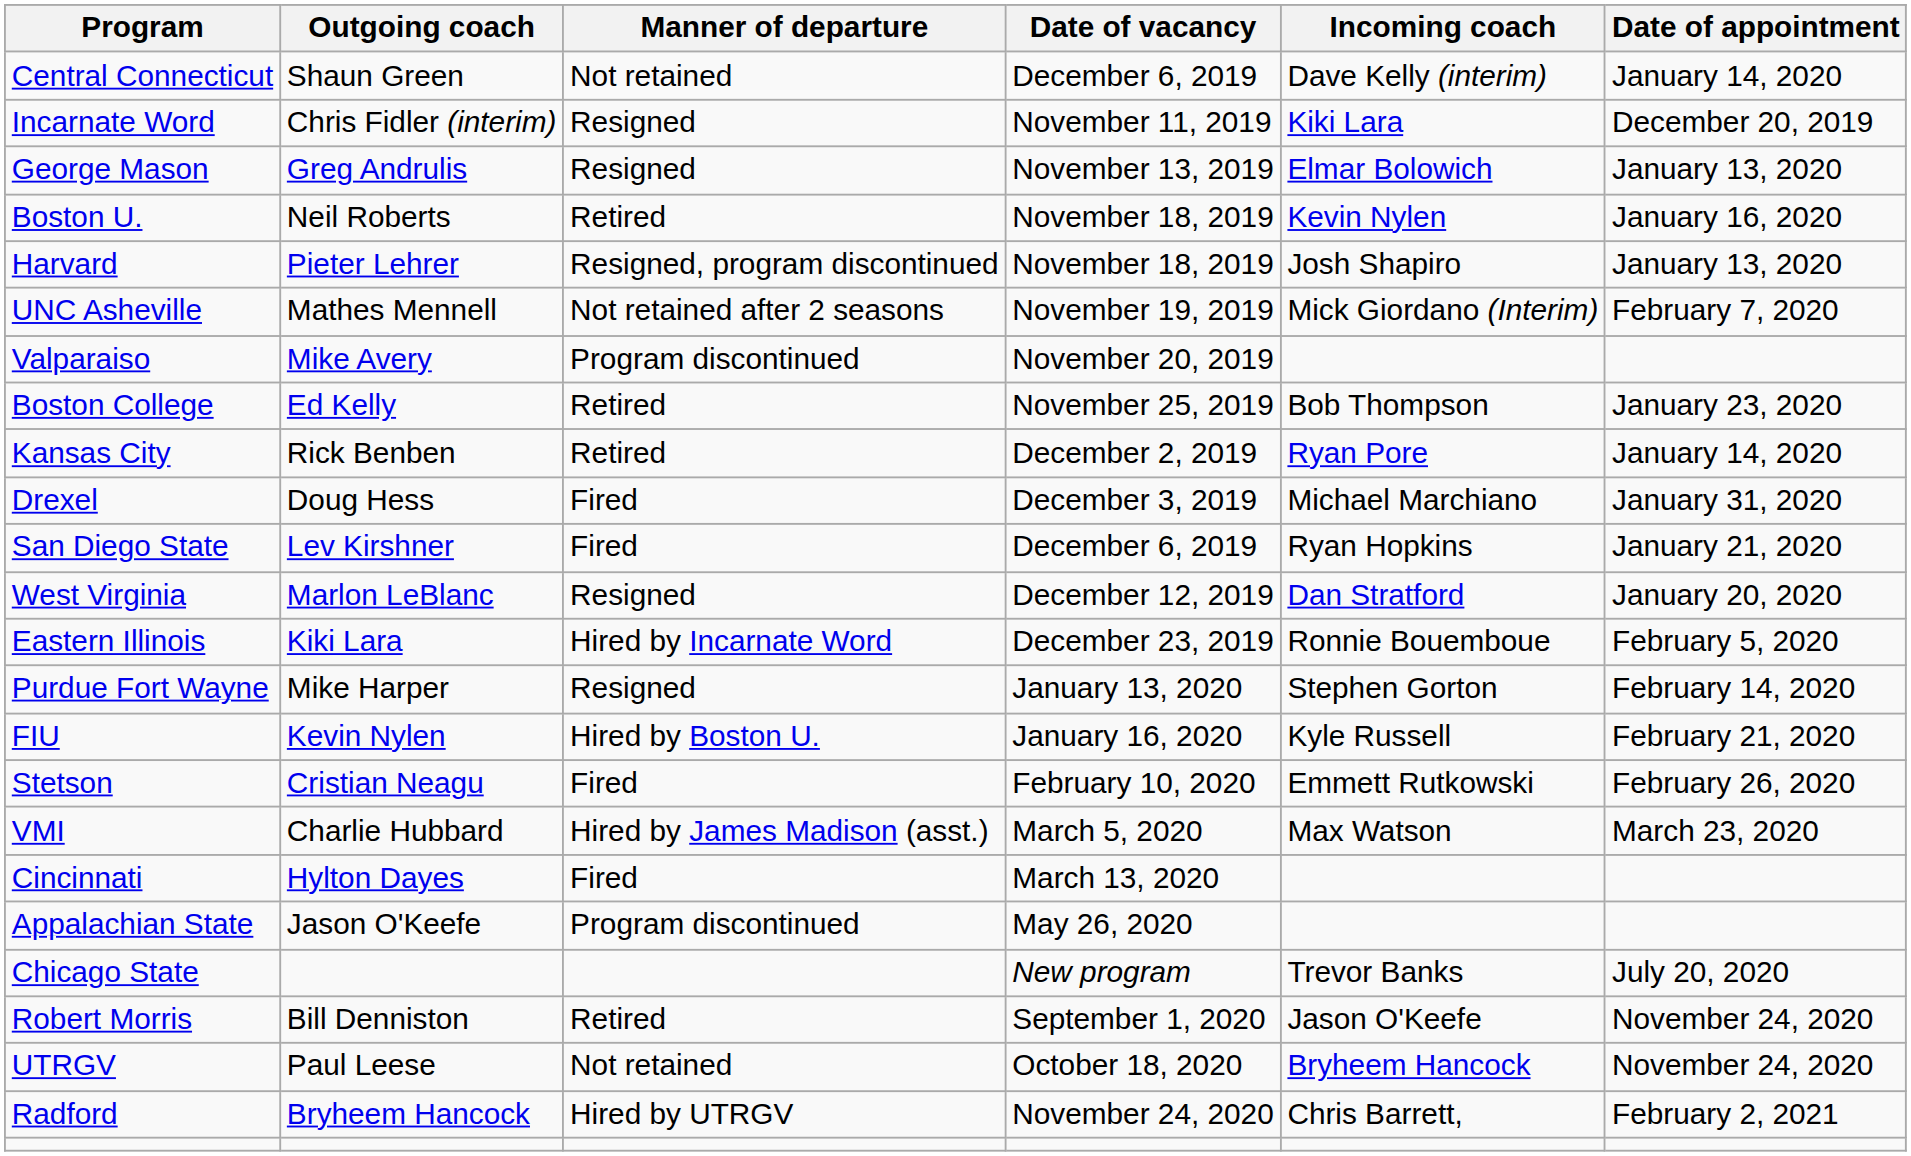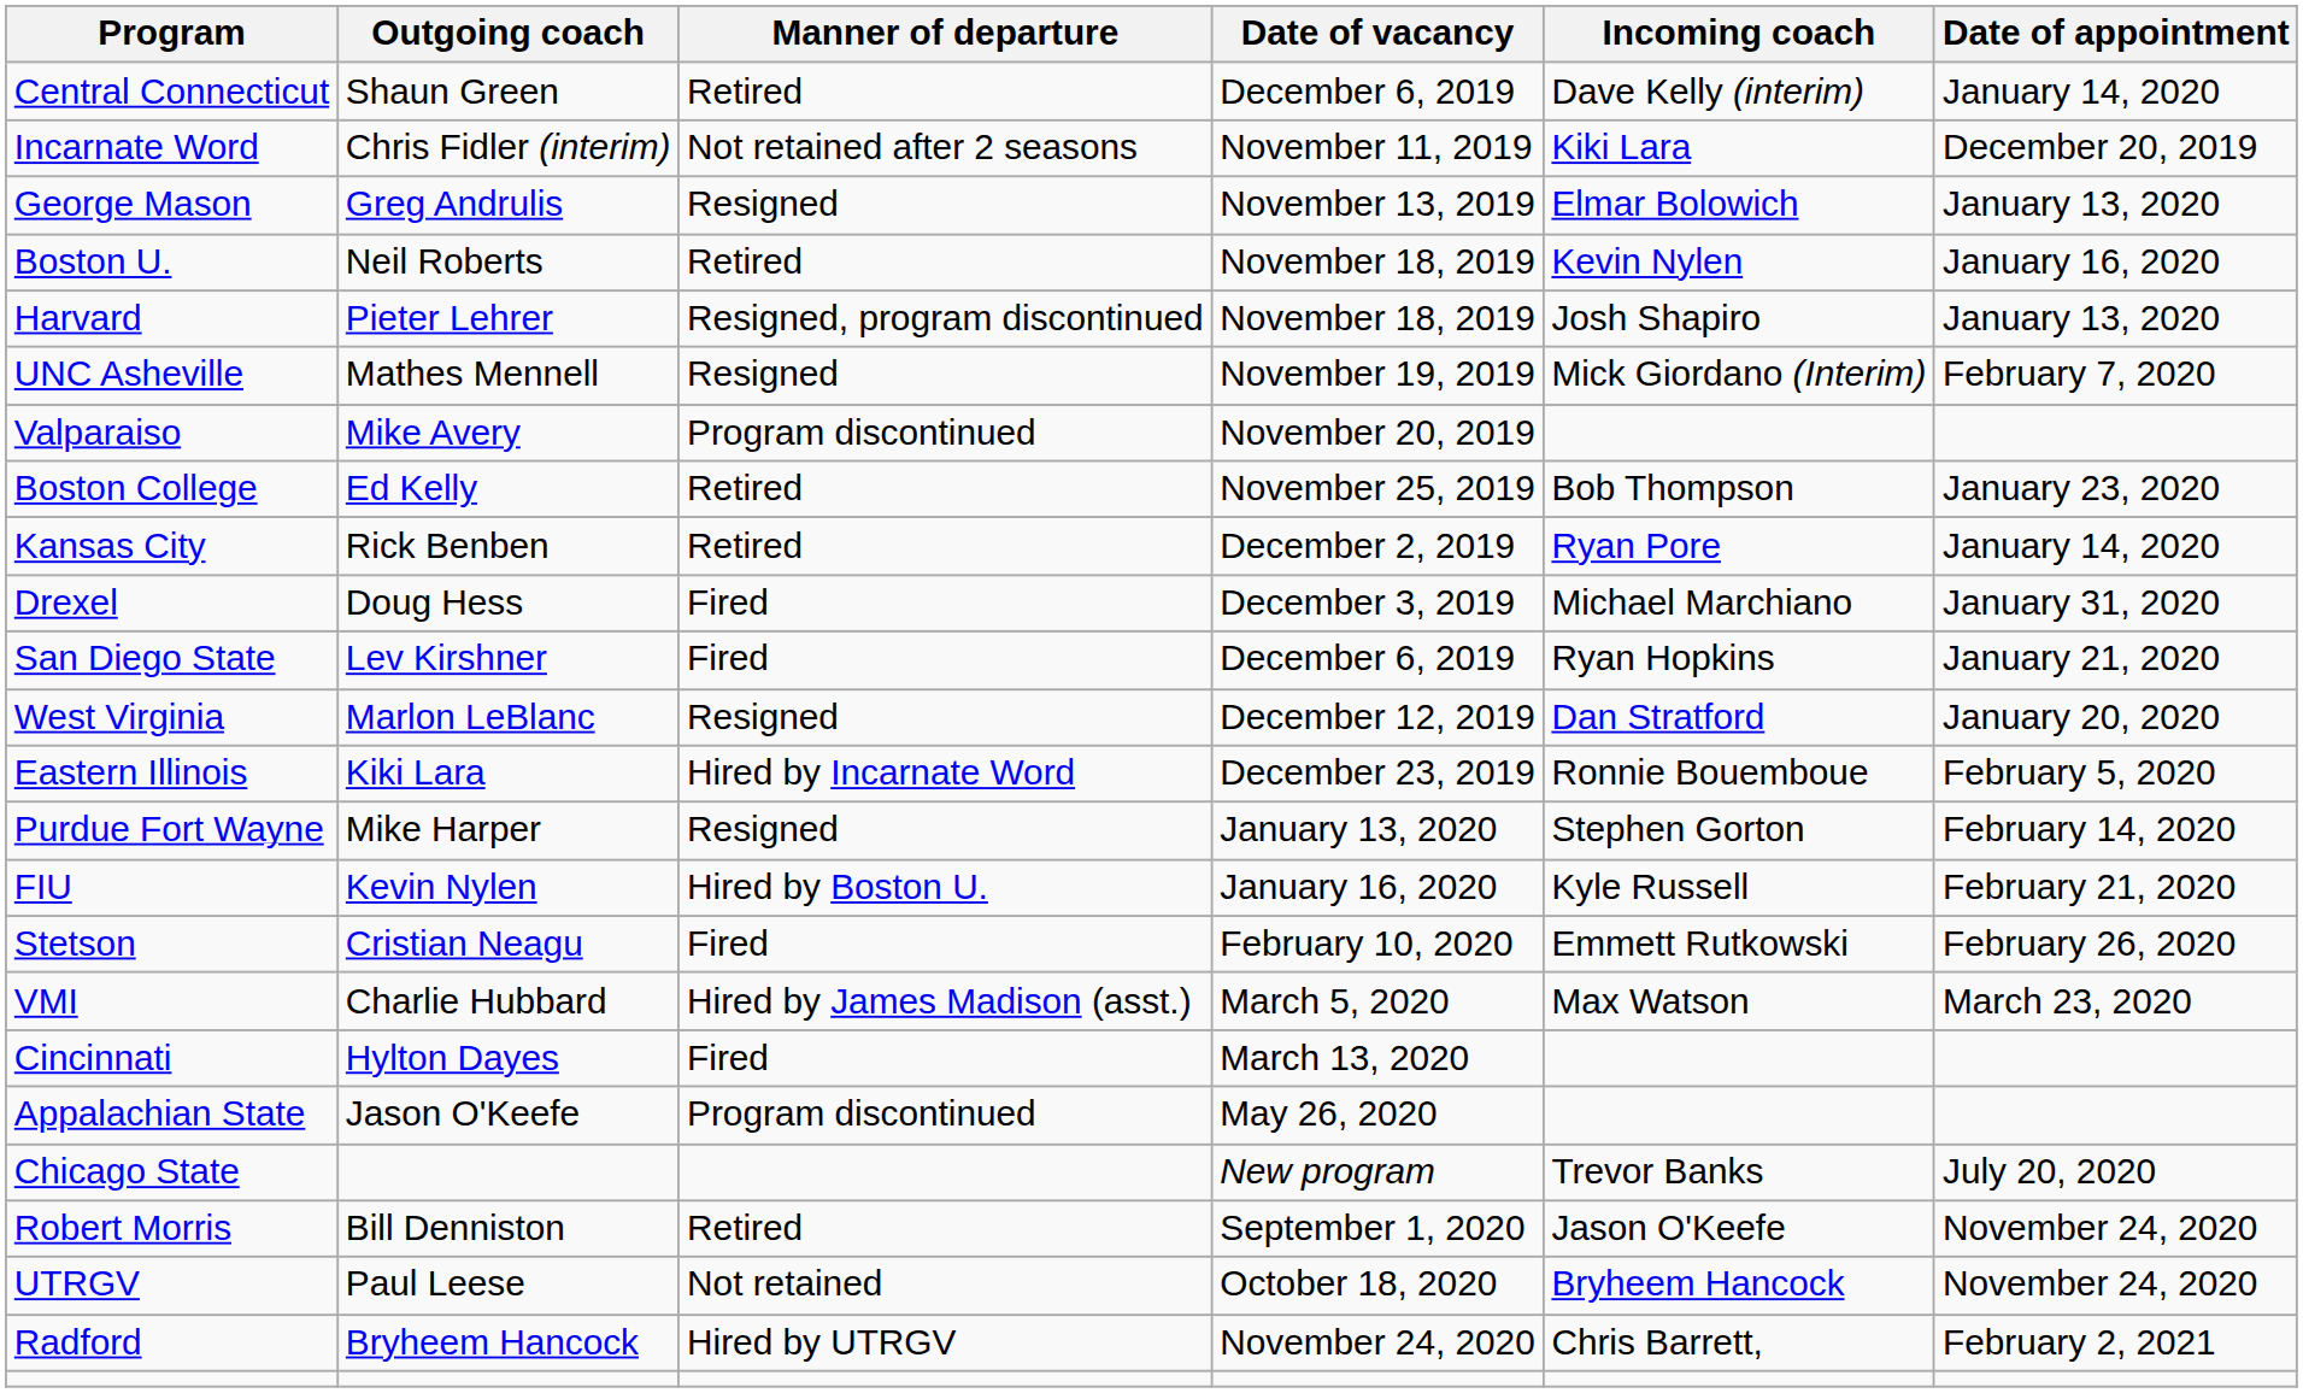 <table class="wikitable sortable">
 <tr>
 <th>Program</th>
 <th>Outgoing coach</th>
 <th>Manner of departure</th>
 <th>Date of vacancy</th>
 <th>Incoming coach</th>
 <th>Date of appointment</th>
 </tr>
 <tr>
 <td><a href='#'>Central Connecticut</a></td>
 <td>Shaun Green</td>
-<td>Not retained </td>
+<td>Retired</td>
 <td>December 6, 2019</td>
 <td>Dave Kelly <em>(interim)</em></td>
 <td>January 14, 2020</td>
 </tr>
 <tr>
 <td><a href='#'>Incarnate Word</a></td>
 <td>Chris Fidler <em>(interim)</em></td>
-<td>Resigned</td>
+<td>Not retained after 2 seasons</td>
 <td>November 11, 2019</td>
 <td><a href='#'>Kiki Lara</a></td>
 <td>December 20, 2019</td>
 </tr>
 <tr>
 <td><a href='#'>George Mason</a></td>
 <td><a href='#'>Greg Andrulis</a></td>
 <td>Resigned</td>
 <td>November 13, 2019</td>
 <td><a href='#'>Elmar Bolowich</a></td>
 <td>January 13, 2020</td>
 </tr>
 <tr>
 <td><a href='#'>Boston U.</a></td>
 <td>Neil Roberts</td>
 <td>Retired</td>
 <td>November 18, 2019</td>
 <td><a href='#'>Kevin Nylen</a></td>
 <td>January 16, 2020</td>
 </tr>
 <tr>
 <td><a href='#'>Harvard</a></td>
 <td><a href='#'>Pieter Lehrer</a></td>
 <td>Resigned, program discontinued</td>
 <td>November 18, 2019</td>
 <td>Josh Shapiro</td>
 <td>January 13, 2020</td>
 </tr>
 <tr>
 <td><a href='#'>UNC Asheville</a></td>
 <td>Mathes Mennell</td>
-<td>Not retained after 2 seasons</td>
+<td>Resigned</td>
 <td>November 19, 2019</td>
 <td>Mick Giordano <em>(Interim)</em></td>
 <td>February 7, 2020</td>
 </tr>
 <tr>
 <td><a href='#'>Valparaiso</a></td>
 <td><a href='#'>Mike Avery</a></td>
 <td>Program discontinued</td>
 <td>November 20, 2019</td>
 <td></td>
 <td></td>
 </tr>
 <tr>
 <td><a href='#'>Boston College</a></td>
 <td><a href='#'>Ed Kelly</a></td>
 <td>Retired</td>
 <td>November 25, 2019</td>
 <td>Bob Thompson</td>
 <td>January 23, 2020</td>
 </tr>
 <tr>
 <td><a href='#'>Kansas City</a></td>
 <td>Rick Benben</td>
 <td>Retired</td>
 <td>December 2, 2019</td>
 <td><a href='#'>Ryan Pore</a></td>
 <td>January 14, 2020</td>
 </tr>
 <tr>
 <td><a href='#'>Drexel</a></td>
 <td>Doug Hess</td>
 <td>Fired</td>
 <td>December 3, 2019</td>
 <td>Michael Marchiano</td>
 <td>January 31, 2020</td>
 </tr>
 <tr>
 <td><a href='#'>San Diego State</a></td>
 <td><a href='#'>Lev Kirshner</a></td>
 <td>Fired</td>
 <td>December 6, 2019</td>
 <td>Ryan Hopkins</td>
 <td>January 21, 2020</td>
 </tr>
 <tr>
 <td><a href='#'>West Virginia</a></td>
 <td><a href='#'>Marlon LeBlanc</a></td>
 <td>Resigned</td>
 <td>December 12, 2019</td>
 <td><a href='#'>Dan Stratford</a></td>
 <td>January 20, 2020</td>
 </tr>
 <tr>
 <td><a href='#'>Eastern Illinois</a></td>
 <td><a href='#'>Kiki Lara</a></td>
 <td>Hired by <a href='#'>Incarnate Word</a></td>
 <td>December 23, 2019</td>
 <td>Ronnie Bouemboue</td>
 <td>February 5, 2020</td>
 </tr>
 <tr>
 <td><a href='#'>Purdue Fort Wayne</a></td>
 <td>Mike Harper</td>
 <td>Resigned</td>
 <td>January 13, 2020</td>
 <td>Stephen Gorton</td>
 <td>February 14, 2020</td>
 </tr>
 <tr>
 <td><a href='#'>FIU</a></td>
 <td><a href='#'>Kevin Nylen</a></td>
 <td>Hired by <a href='#'>Boston U.</a></td>
 <td>January 16, 2020</td>
 <td>Kyle Russell</td>
 <td>February 21, 2020</td>
 </tr>
 <tr>
 <td><a href='#'>Stetson</a></td>
 <td><a href='#'>Cristian Neagu</a></td>
 <td>Fired </td>
 <td>February 10, 2020</td>
 <td>Emmett Rutkowski</td>
 <td>February 26, 2020</td>
 </tr>
 <tr>
 <td><a href='#'>VMI</a></td>
 <td>Charlie Hubbard</td>
 <td>Hired by <a href='#'>James Madison</a> (asst.) </td>
 <td>March 5, 2020</td>
 <td>Max Watson</td>
 <td>March 23, 2020 </td>
 </tr>
 <tr>
 <td><a href='#'>Cincinnati</a></td>
 <td><a href='#'>Hylton Dayes</a></td>
 <td>Fired</td>
 <td>March 13, 2020</td>
 <td></td>
 <td></td>
 </tr>
 <tr>
 <td><a href='#'>Appalachian State</a></td>
 <td>Jason O'Keefe</td>
 <td>Program discontinued</td>
 <td>May 26, 2020</td>
 <td></td>
 <td></td>
 </tr>
 <tr>
 <td><a href='#'>Chicago State</a></td>
 <td></td>
 <td></td>
 <td><em>New program</em></td>
 <td>Trevor Banks</td>
 <td>July 20, 2020 </td>
 </tr>
 <tr>
 <td><a href='#'>Robert Morris</a></td>
 <td>Bill Denniston</td>
 <td>Retired</td>
 <td>September 1, 2020</td>
 <td>Jason O'Keefe</td>
 <td>November 24, 2020</td>
 </tr>
 <tr>
 <td><a href='#'>UTRGV</a></td>
 <td>Paul Leese</td>
 <td>Not retained </td>
 <td>October 18, 2020</td>
 <td><a href='#'>Bryheem Hancock</a></td>
 <td>November 24, 2020</td>
 </tr>
 <tr>
 <td><a href='#'>Radford</a></td>
 <td><a href='#'>Bryheem Hancock</a></td>
 <td>Hired by UTRGV </td>
 <td>November 24, 2020</td>
 <td>Chris Barrett,</td>
 <td>February 2, 2021</td>
 </tr>
 <tr>
 <td></td>
 <td></td>
 <td></td>
 <td></td>
 <td></td>
 <td></td>
 </tr>
 </table>
